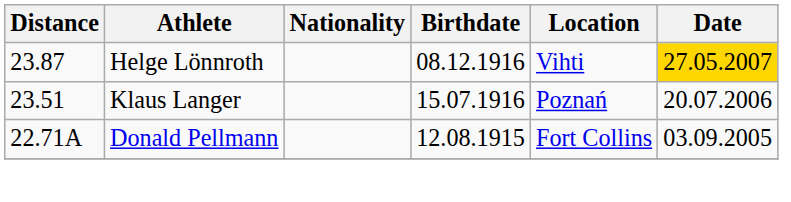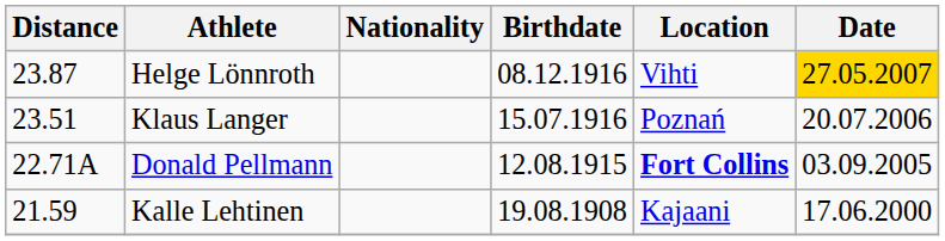 <table class="wikitable">
 <tr>
 <th>Distance</th>
 <th>Athlete</th>
 <th>Nationality</th>
 <th>Birthdate</th>
 <th>Location</th>
 <th>Date</th>
 </tr>
 <tr>
 <td>23.87</td>
 <td>Helge Lönnroth</td>
 <td></td>
 <td>08.12.1916</td>
 <td><a href='#'>Vihti</a></td>
 <td style="background: gold;">27.05.2007</td>
 </tr>
 <tr>
 <td>23.51</td>
 <td>Klaus Langer</td>
 <td></td>
 <td>15.07.1916</td>
 <td><a href='#'>Poznań</a></td>
 <td>20.07.2006</td>
 </tr>
 <tr>
 <td>22.71A</td>
 <td><a href='#'>Donald Pellmann</a></td>
 <td></td>
 <td>12.08.1915</td>
-<td><a href='#'>Fort Collins</a></td>
+<td><strong><a href='#'>Fort Collins</a></strong></td>
 <td>03.09.2005</td>
+</tr>
+<tr>
+<td>21.59</td>
+<td>Kalle Lehtinen</td>
+<td></td>
+<td>19.08.1908</td>
+<td><a href='#'>Kajaani</a></td>
+<td>17.06.2000</td>
 </tr>
 <tr>
 </tr>
 </table>
